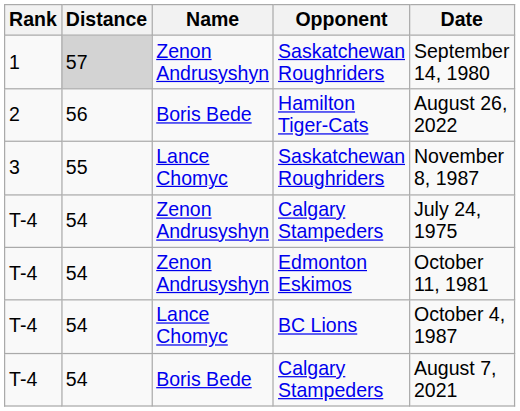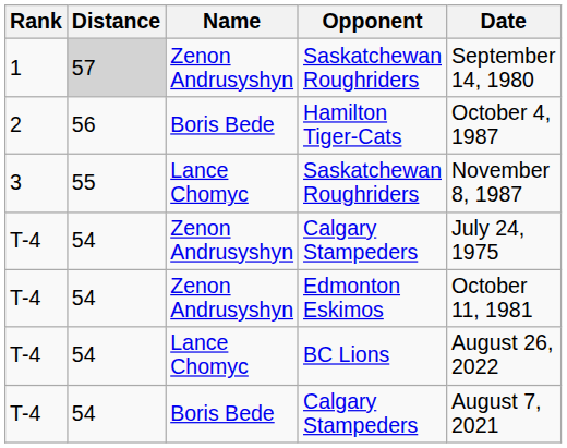 <table class="wikitable" style="width:60%; text-align:left; border-collapse:collapse;">
 <tr>
 <th>Rank</th>
 <th>Distance</th>
 <th>Name</th>
 <th>Opponent</th>
 <th>Date</th>
 </tr>
 <tr>
 <td>1</td>
 <td style="background: lightgrey;">57</td>
 <td><a href='#'>Zenon Andrusyshyn</a></td>
 <td><a href='#'>Saskatchewan Roughriders</a></td>
 <td>September 14, 1980</td>
 </tr>
 <tr>
 <td>2</td>
 <td>56</td>
 <td><a href='#'>Boris Bede</a></td>
 <td><a href='#'>Hamilton Tiger-Cats</a></td>
-<td>August 26, 2022</td>
+<td>October 4, 1987</td>
 </tr>
 <tr>
 <td>3</td>
 <td>55</td>
 <td><a href='#'>Lance Chomyc</a></td>
 <td><a href='#'>Saskatchewan Roughriders</a></td>
 <td>November 8, 1987</td>
 </tr>
 <tr>
 <td>T-4</td>
 <td>54</td>
 <td><a href='#'>Zenon Andrusyshyn</a></td>
 <td><a href='#'>Calgary Stampeders</a></td>
 <td>July 24, 1975</td>
 </tr>
 <tr>
 <td>T-4</td>
 <td>54</td>
 <td><a href='#'>Zenon Andrusyshyn</a></td>
 <td><a href='#'>Edmonton Eskimos</a></td>
 <td>October 11, 1981</td>
 </tr>
 <tr>
 <td>T-4</td>
 <td>54</td>
 <td><a href='#'>Lance Chomyc</a></td>
 <td><a href='#'>BC Lions</a></td>
-<td>October 4, 1987</td>
+<td>August 26, 2022</td>
 </tr>
 <tr>
 <td>T-4</td>
 <td>54</td>
 <td><a href='#'>Boris Bede</a></td>
 <td><a href='#'>Calgary Stampeders</a></td>
 <td>August 7, 2021</td>
 </tr>
 </table>
